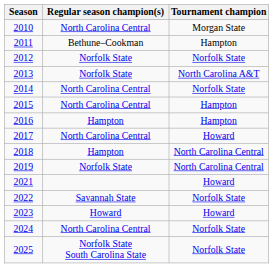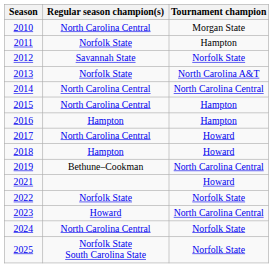 <table class="wikitable" style="text-align: center">
 <tr>
 <th> Season </th>
 <th> Regular season champion(s) </th>
 <th>Tournament champion</th>
 </tr>
 <tr>
 <td><a href='#'>2010</a></td>
 <td><a href='#'>North Carolina Central</a></td>
 <td>Morgan State</td>
 </tr>
 <tr>
 <td><a href='#'>2011</a></td>
-<td>Bethune–Cookman</td>
+<td><a href='#'>Norfolk State</a></td>
 <td>Hampton</td>
 </tr>
 <tr>
 <td><a href='#'>2012</a></td>
-<td><a href='#'>Norfolk State</a></td>
+<td><a href='#'>Savannah State</a></td>
 <td><a href='#'>Norfolk State</a></td>
 </tr>
 <tr>
 <td><a href='#'>2013</a></td>
 <td><a href='#'>Norfolk State</a></td>
 <td><a href='#'>North Carolina A&T</a></td>
 </tr>
 <tr>
 <td><a href='#'>2014</a></td>
 <td><a href='#'>North Carolina Central</a></td>
-<td><a href='#'>Norfolk State</a></td>
+<td><a href='#'>North Carolina Central</a></td>
 </tr>
 <tr>
 <td><a href='#'>2015</a></td>
 <td><a href='#'>North Carolina Central</a></td>
 <td><a href='#'>Hampton</a></td>
 </tr>
 <tr>
 <td><a href='#'>2016</a></td>
 <td><a href='#'>Hampton</a></td>
 <td><a href='#'>Hampton</a></td>
 </tr>
 <tr>
 <td><a href='#'>2017</a></td>
 <td><a href='#'>North Carolina Central</a></td>
 <td><a href='#'>Howard</a></td>
 </tr>
 <tr>
 <td><a href='#'>2018</a></td>
 <td><a href='#'>Hampton</a></td>
-<td><a href='#'>North Carolina Central</a></td>
+<td><a href='#'>Howard</a></td>
 </tr>
 <tr>
 <td><a href='#'>2019</a></td>
-<td><a href='#'>Norfolk State</a></td>
+<td>Bethune–Cookman</td>
 <td><a href='#'>North Carolina Central</a></td>
 </tr>
 <tr>
 <td><a href='#'>2021</a></td>
 <td></td>
 <td><a href='#'>Howard</a></td>
 </tr>
 <tr>
 <td><a href='#'>2022</a></td>
-<td><a href='#'>Savannah State</a></td>
+<td><a href='#'>Norfolk State</a></td>
 <td><a href='#'>Norfolk State</a></td>
 </tr>
 <tr>
 <td><a href='#'>2023</a></td>
 <td><a href='#'>Howard</a></td>
-<td><a href='#'>Howard</a></td>
+<td><a href='#'>North Carolina Central</a></td>
 </tr>
 <tr>
 <td><a href='#'>2024</a></td>
 <td><a href='#'>North Carolina Central</a></td>
 <td><a href='#'>Norfolk State</a></td>
 </tr>
 <tr>
 <td><a href='#'>2025</a></td>
 <td><a href='#'>Norfolk State</a><br><a href='#'>South Carolina State</a></td>
 <td><a href='#'>Norfolk State</a></td>
 </tr>
 </table>
